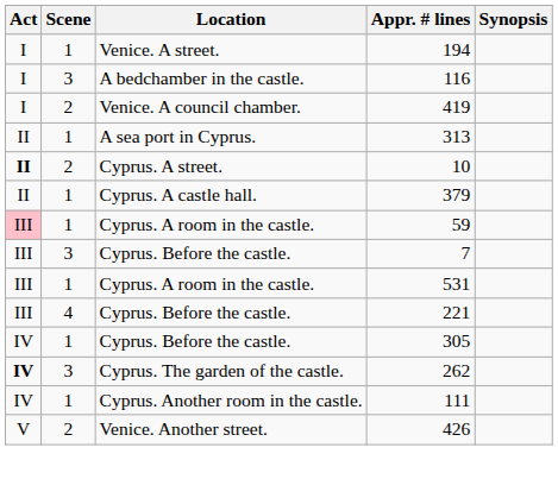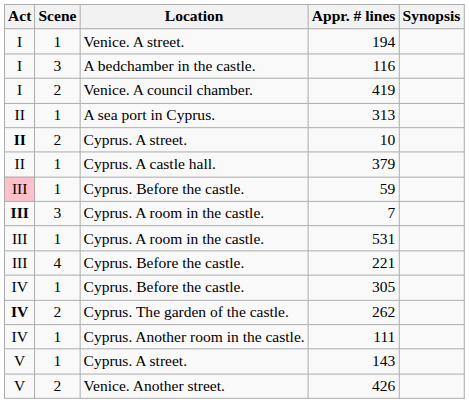 <table class="wikitable">
 <tr>
 <th>Act</th>
 <th data-sort-type="number">Scene</th>
 <th>Location</th>
 <th data-sort-type="number">Appr. # lines</th>
 <th>Synopsis</th>
 </tr>
 <tr>
 <td style="text-align:center;">I</td>
 <td style="text-align:center;">1</td>
 <td>Venice. A street.</td>
 <td style="text-align:right;">194</td>
 <td></td>
 </tr>
 <tr>
 <td style="text-align:center;">I</td>
 <td style="text-align:center;">3</td>
 <td>A bedchamber in the castle.</td>
 <td style="text-align:right;">116</td>
 <td></td>
 </tr>
 <tr>
 <td style="text-align:center;">I</td>
 <td style="text-align:center;">2</td>
 <td>Venice. A council chamber.</td>
 <td style="text-align:right;">419</td>
 <td></td>
 </tr>
 <tr>
 <td style="text-align:center;">II</td>
 <td style="text-align:center;">1</td>
 <td>A sea port in Cyprus.</td>
 <td style="text-align:right;">313</td>
 <td></td>
 </tr>
 <tr>
 <td style="text-align:center;"><strong>II</strong></td>
 <td style="text-align:center;">2</td>
 <td>Cyprus. A street.</td>
 <td style="text-align:right;">10</td>
 <td></td>
 </tr>
 <tr>
 <td style="text-align:center;">II</td>
 <td style="text-align:center;">1</td>
 <td>Cyprus. A castle hall.</td>
 <td style="text-align:right;">379</td>
 <td></td>
 </tr>
 <tr>
 <td style="background: pink; text-align:center;">III</td>
 <td style="text-align:center;">1</td>
-<td>Cyprus. A room in the castle.</td>
+<td>Cyprus. Before the castle.</td>
 <td style="text-align:right;">59</td>
 <td></td>
 </tr>
 <tr>
-<td style="text-align:center;">III</td>
+<td style="text-align:center;"><strong>III</strong></td>
 <td style="text-align:center;">3</td>
-<td>Cyprus. Before the castle.</td>
+<td>Cyprus. A room in the castle.</td>
 <td style="text-align:right;">7</td>
 <td></td>
 </tr>
 <tr>
 <td style="text-align:center;">III</td>
 <td style="text-align:center;">1</td>
 <td>Cyprus. A room in the castle.</td>
 <td style="text-align:right;">531</td>
 <td></td>
 </tr>
 <tr>
 <td style="text-align:center;">III</td>
 <td style="text-align:center;">4</td>
 <td>Cyprus. Before the castle.</td>
 <td style="text-align:right;">221</td>
 <td></td>
 </tr>
 <tr>
 <td style="text-align:center;">IV</td>
 <td style="text-align:center;">1</td>
 <td>Cyprus. Before the castle.</td>
 <td style="text-align:right;">305</td>
 <td></td>
 </tr>
 <tr>
 <td style="text-align:center;"><strong>IV</strong></td>
-<td style="text-align:center;">3</td>
+<td style="text-align:center;">2</td>
 <td>Cyprus. The garden of the castle.</td>
 <td style="text-align:right;">262</td>
 <td></td>
 </tr>
 <tr>
 <td style="text-align:center;">IV</td>
 <td style="text-align:center;">1</td>
 <td>Cyprus. Another room in the castle.</td>
 <td style="text-align:right;">111</td>
 <td></td>
 </tr>
 <tr>
 <td style="text-align:center;">V</td>
+<td style="text-align:center;">1</td>
+<td>Cyprus. A street.</td>
+<td style="text-align:right;">143</td>
+<td></td>
+</tr>
+<tr>
+<td style="text-align:center;">V</td>
 <td style="text-align:center;">2</td>
 <td>Venice. Another street.</td>
 <td style="text-align:right;">426</td>
 <td></td>
 </tr>
 </table>
